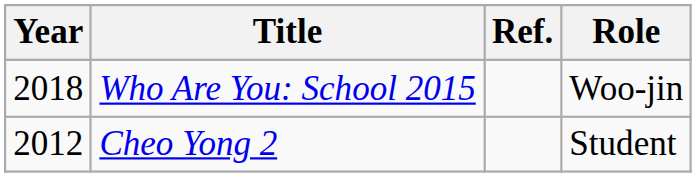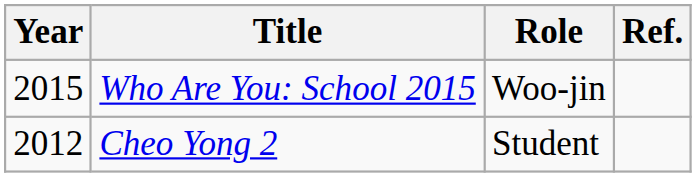 <table class="wikitable">
 <tr>
 <th>Year</th>
 <th>Title</th>
+<th>Role</th>
 <th>Ref.</th>
-<th>Role</th>
 </tr>
 <tr>
-<td>2018</td>
+<td>2015</td>
 <td><em><a href='#'>Who Are You: School 2015</a></em></td>
+<td>Woo-jin</td>
 <td></td>
-<td>Woo-jin</td>
 </tr>
 <tr>
 <td>2012</td>
 <td><em><a href='#'>Cheo Yong 2</a></em></td>
+<td>Student</td>
 <td></td>
-<td>Student</td>
 </tr>
 </table>
